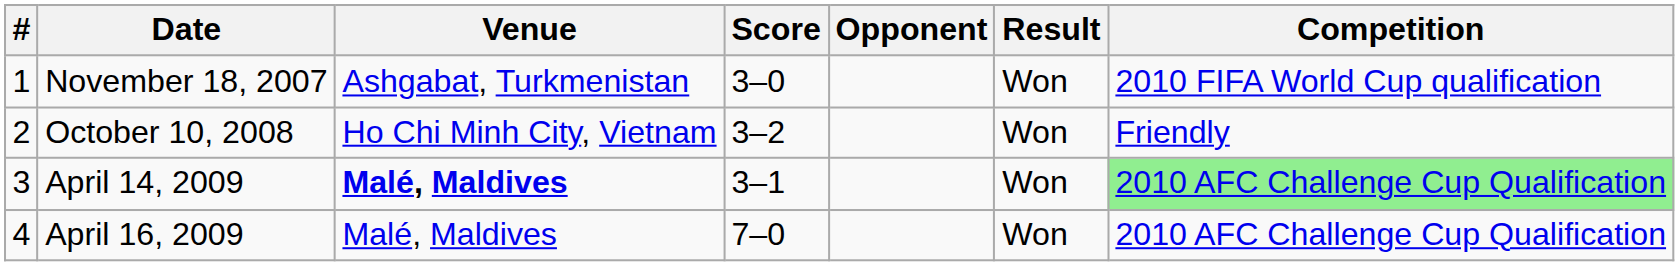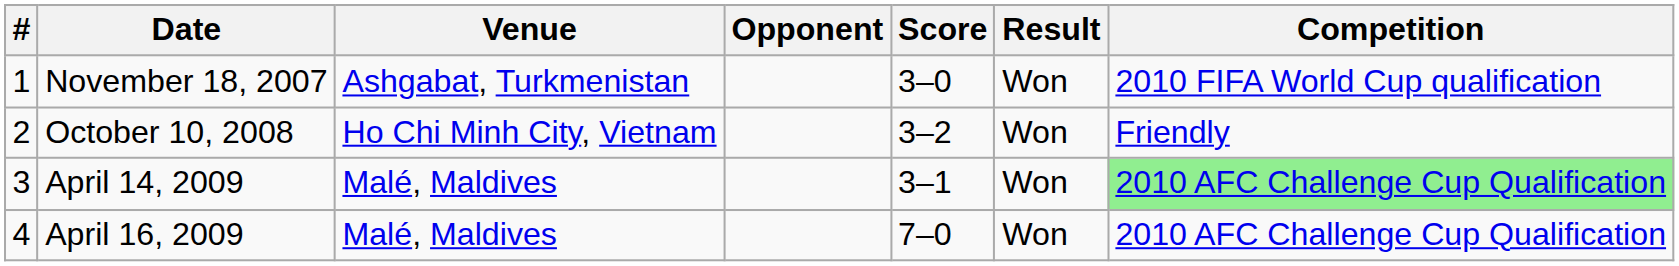 <table class="wikitable">
 <tr>
 <th>#</th>
 <th>Date</th>
 <th>Venue</th>
+<th>Opponent</th>
 <th>Score</th>
-<th>Opponent</th>
 <th>Result</th>
 <th>Competition</th>
 </tr>
 <tr>
 <td>1</td>
 <td>November 18, 2007</td>
 <td><a href='#'>Ashgabat</a>, <a href='#'>Turkmenistan</a></td>
+<td></td>
 <td>3–0</td>
-<td></td>
 <td>Won</td>
 <td><a href='#'>2010 FIFA World Cup qualification</a></td>
 </tr>
 <tr>
 <td>2</td>
 <td>October 10, 2008</td>
 <td><a href='#'>Ho Chi Minh City</a>, <a href='#'>Vietnam</a></td>
+<td></td>
 <td>3–2</td>
-<td></td>
 <td>Won</td>
 <td><a href='#'>Friendly</a></td>
 </tr>
 <tr>
 <td>3</td>
 <td>April 14, 2009</td>
-<td><strong><a href='#'>Malé</a>, <a href='#'>Maldives</a></strong></td>
+<td><a href='#'>Malé</a>, <a href='#'>Maldives</a></td>
+<td></td>
 <td>3–1</td>
-<td></td>
 <td>Won</td>
 <td style="background: lightgreen;"><a href='#'>2010 AFC Challenge Cup Qualification</a></td>
 </tr>
 <tr>
 <td>4</td>
 <td>April 16, 2009</td>
 <td><a href='#'>Malé</a>, <a href='#'>Maldives</a></td>
+<td></td>
 <td>7–0</td>
-<td></td>
 <td>Won</td>
 <td><a href='#'>2010 AFC Challenge Cup Qualification</a></td>
 </tr>
 </table>
